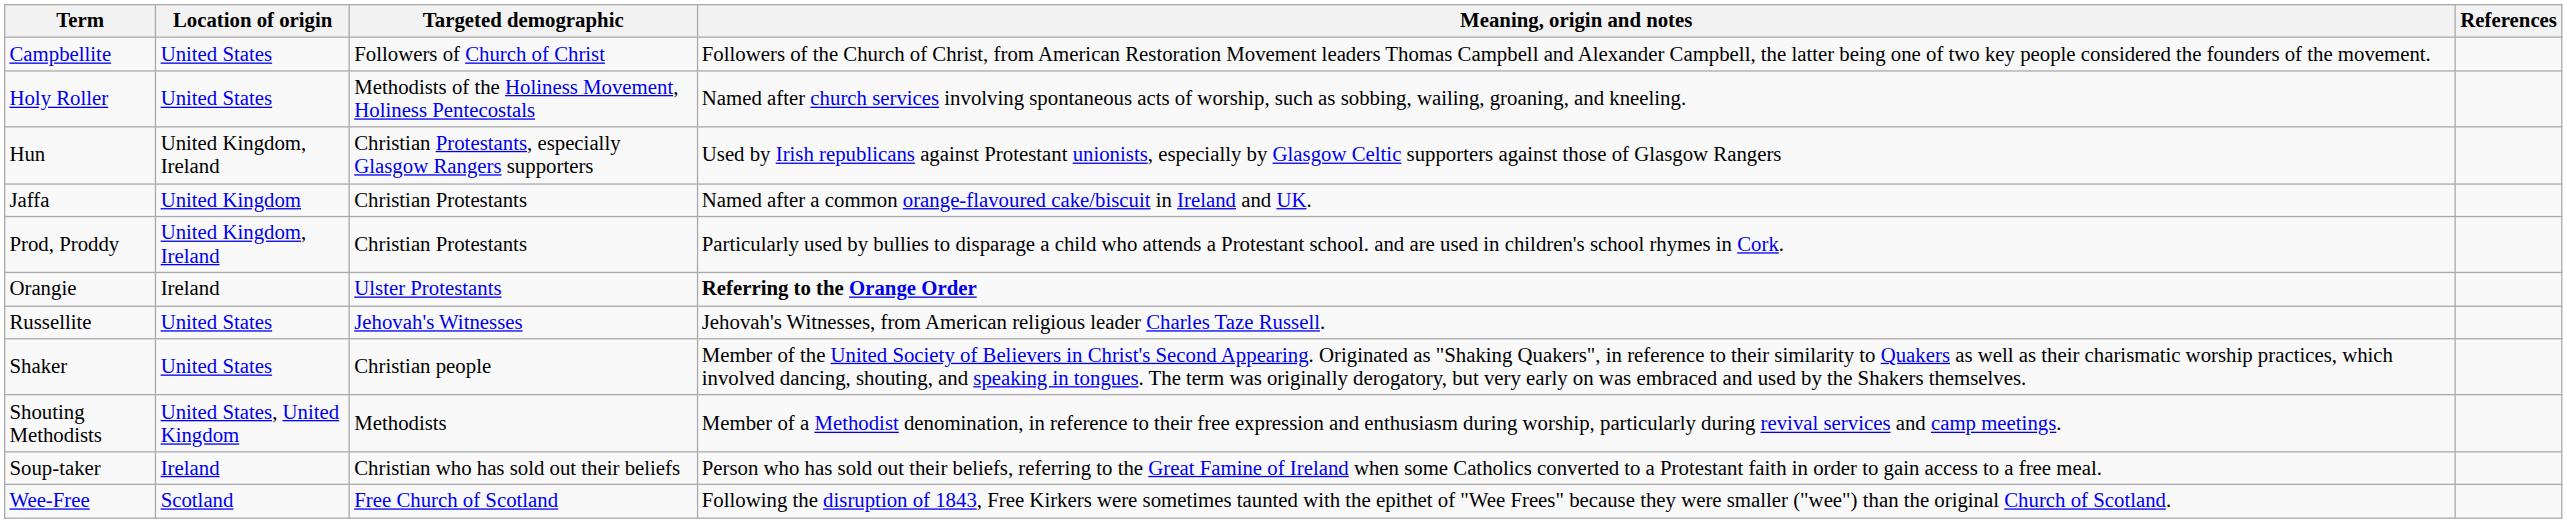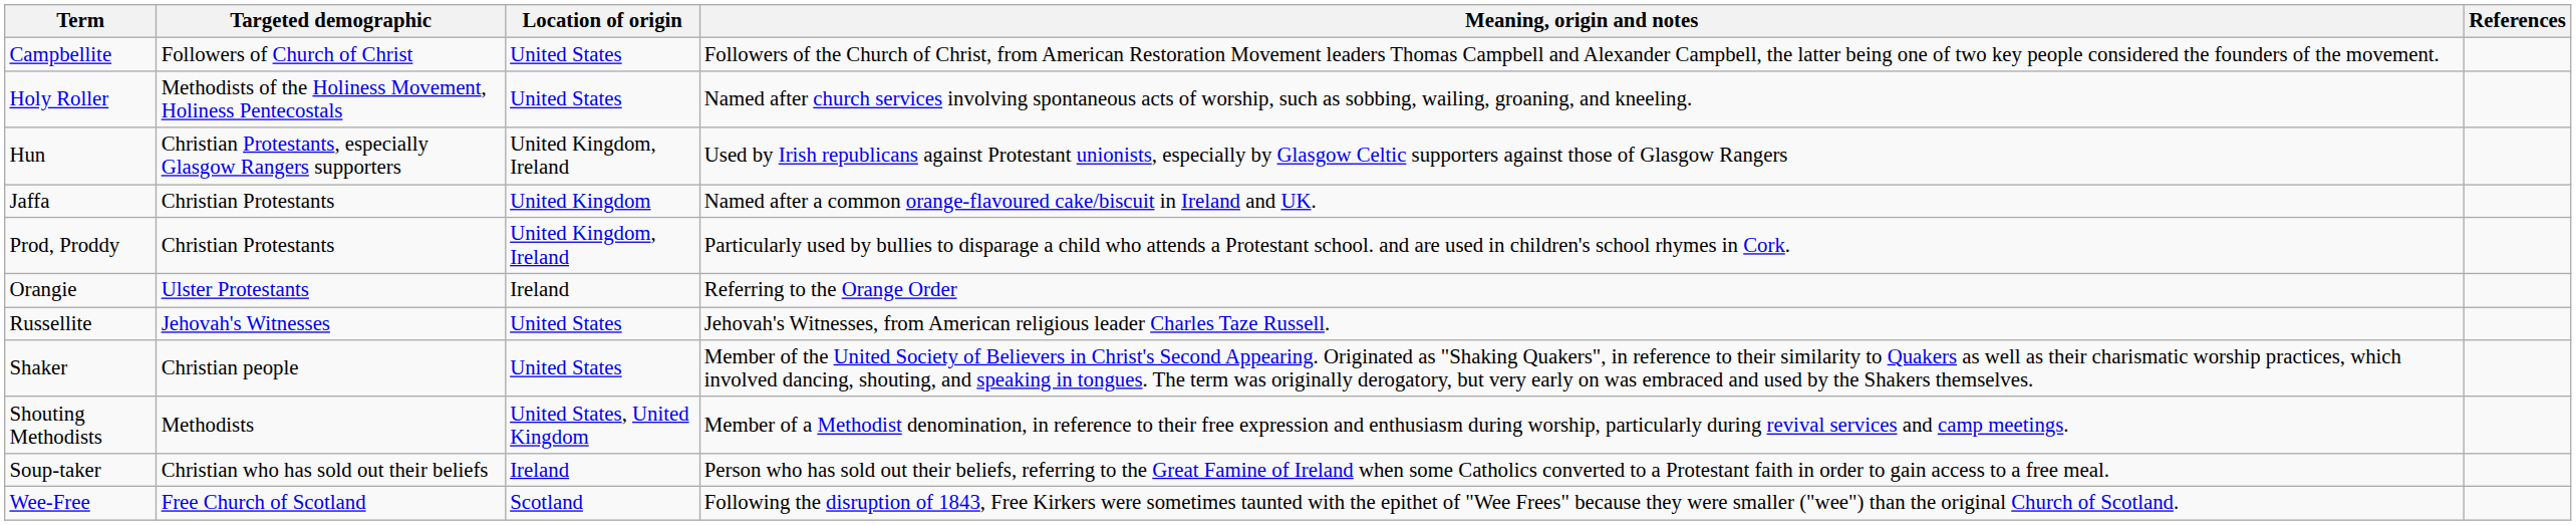 <table class="wikitable">
 <tr>
 <th>Term</th>
+<th>Targeted demographic</th>
 <th>Location of origin</th>
-<th>Targeted demographic</th>
 <th>Meaning, origin and notes</th>
 <th>References</th>
 </tr>
 <tr>
 <td><a href='#'>Campbellite</a></td>
+<td>Followers of <a href='#'>Church of Christ</a></td>
 <td><a href='#'>United States</a></td>
-<td>Followers of <a href='#'>Church of Christ</a></td>
 <td>Followers of the Church of Christ, from American Restoration Movement leaders Thomas Campbell and Alexander Campbell, the latter being one of two key people considered the founders of the movement.</td>
 <td></td>
 </tr>
 <tr>
 <td><a href='#'>Holy Roller</a></td>
+<td>Methodists of the <a href='#'>Holiness Movement</a>, <a href='#'>Holiness Pentecostals</a></td>
 <td><a href='#'>United States</a></td>
-<td>Methodists of the <a href='#'>Holiness Movement</a>, <a href='#'>Holiness Pentecostals</a></td>
 <td>Named after <a href='#'>church services</a> involving spontaneous acts of worship, such as sobbing, wailing, groaning, and kneeling.</td>
 <td></td>
 </tr>
 <tr>
 <td>Hun</td>
+<td>Christian <a href='#'>Protestants</a>, especially <a href='#'>Glasgow Rangers</a> supporters</td>
 <td>United Kingdom, Ireland</td>
-<td>Christian <a href='#'>Protestants</a>, especially <a href='#'>Glasgow Rangers</a> supporters</td>
 <td>Used by <a href='#'>Irish republicans</a> against Protestant <a href='#'>unionists</a>, especially by <a href='#'>Glasgow Celtic</a> supporters against those of Glasgow Rangers</td>
 <td></td>
 </tr>
 <tr>
 <td>Jaffa</td>
+<td>Christian Protestants</td>
 <td><a href='#'>United Kingdom</a></td>
-<td>Christian Protestants</td>
 <td>Named after a common <a href='#'>orange-flavoured cake/biscuit</a> in <a href='#'>Ireland</a> and <a href='#'>UK</a>.</td>
 <td></td>
 </tr>
 <tr>
 <td>Prod, Proddy</td>
+<td>Christian Protestants</td>
 <td><a href='#'>United Kingdom</a>, <a href='#'>Ireland</a></td>
-<td>Christian Protestants</td>
 <td>Particularly used by bullies to disparage a child who attends a Protestant school. <em></em> and <em></em> are used in children's school rhymes in <a href='#'>Cork</a>.</td>
 <td></td>
 </tr>
 <tr>
 <td>Orangie</td>
+<td><a href='#'>Ulster Protestants</a></td>
 <td>Ireland</td>
-<td><a href='#'>Ulster Protestants</a></td>
-<td><strong>Referring to the <a href='#'>Orange Order</a></strong></td>
+<td>Referring to the <a href='#'>Orange Order</a></td>
 <td></td>
 </tr>
 <tr>
 <td>Russellite</td>
+<td><a href='#'>Jehovah's Witnesses</a></td>
 <td><a href='#'>United States</a></td>
-<td><a href='#'>Jehovah's Witnesses</a></td>
 <td>Jehovah's Witnesses, from American religious leader <a href='#'>Charles Taze Russell</a>.</td>
 <td></td>
 </tr>
 <tr>
 <td>Shaker</td>
+<td>Christian people</td>
 <td><a href='#'>United States</a></td>
-<td>Christian people</td>
 <td>Member of the <a href='#'>United Society of Believers in Christ's Second Appearing</a>. Originated as "Shaking Quakers", in reference to their similarity to <a href='#'>Quakers</a> as well as their charismatic worship practices, which involved dancing, shouting, and <a href='#'>speaking in tongues</a>. The term was originally derogatory, but very early on was embraced and used by the Shakers themselves.</td>
 <td></td>
 </tr>
 <tr>
 <td>Shouting Methodists</td>
+<td>Methodists</td>
 <td><a href='#'>United States</a>, <a href='#'>United Kingdom</a></td>
-<td>Methodists</td>
 <td>Member of a <a href='#'>Methodist</a> denomination, in reference to their free expression and enthusiasm during worship, particularly during <a href='#'>revival services</a> and <a href='#'>camp meetings</a>.</td>
 <td></td>
 </tr>
 <tr>
 <td>Soup-taker</td>
+<td>Christian who has sold out their beliefs</td>
 <td><a href='#'>Ireland</a></td>
-<td>Christian who has sold out their beliefs</td>
 <td>Person who has sold out their beliefs, referring to the <a href='#'>Great Famine of Ireland</a> when some Catholics converted to a Protestant faith in order to gain access to a free meal.</td>
 <td></td>
 </tr>
 <tr>
 <td><a href='#'>Wee-Free</a></td>
+<td><a href='#'>Free Church of Scotland</a></td>
 <td><a href='#'>Scotland</a></td>
-<td><a href='#'>Free Church of Scotland</a></td>
 <td>Following the <a href='#'>disruption of 1843</a>, Free Kirkers were sometimes taunted with the epithet of "Wee Frees" because they were smaller ("wee") than the original <a href='#'>Church of Scotland</a>.</td>
 <td></td>
 </tr>
 </table>
